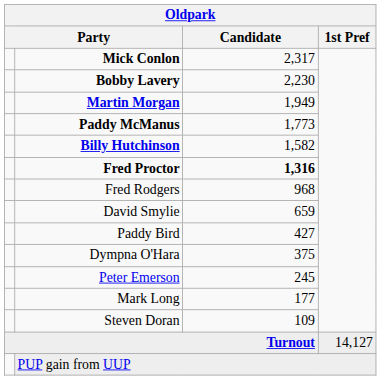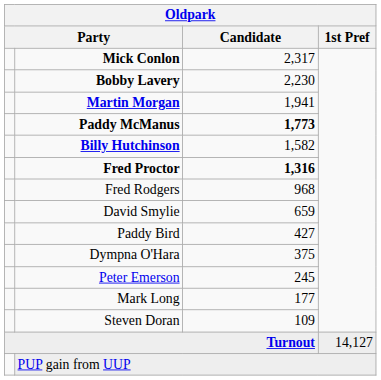 <table class="wikitable">
 <tr>
 <th colspan="4" align="center"><a href='#'>Oldpark</a></th>
 </tr>
 <tr>
 <th colspan="2" align="center" width=200>Party</th>
 <th width=150>Candidate</th>
 <th width=60>1st Pref</th>
 </tr>
 <tr>
 <td></td>
 <td align="right"><strong>Mick Conlon</strong></td>
 <td align="right">2,317</td>
 </tr>
 <tr>
 <td></td>
 <td align="right"><strong>Bobby Lavery</strong></td>
 <td align="right">2,230</td>
 </tr>
 <tr>
 <td></td>
 <td align="right"><strong><a href='#'>Martin Morgan</a></strong></td>
-<td align="right">1,949</td>
+<td align="right">1,941</td>
 </tr>
 <tr>
 <td></td>
 <td align="right"><strong>Paddy McManus</strong></td>
-<td align="right">1,773</td>
+<td align="right"><strong>1,773</strong></td>
 </tr>
 <tr>
 <td></td>
 <td align="right"><strong><a href='#'>Billy Hutchinson</a></strong></td>
 <td align="right">1,582</td>
 </tr>
 <tr>
 <td></td>
 <td align="right"><strong>Fred Proctor</strong></td>
 <td align="right"><strong>1,316</strong></td>
 </tr>
 <tr>
 <td></td>
 <td align="right">Fred Rodgers</td>
 <td align="right">968</td>
 </tr>
 <tr>
 <td></td>
 <td align="right">David Smylie</td>
 <td align="right">659</td>
 </tr>
 <tr>
 <td></td>
 <td align="right">Paddy Bird</td>
 <td align="right">427</td>
 </tr>
 <tr>
 <td></td>
 <td align="right">Dympna O'Hara</td>
 <td align="right">375</td>
 </tr>
 <tr>
 <td></td>
 <td align="right"><a href='#'>Peter Emerson</a></td>
 <td align="right">245</td>
 </tr>
 <tr>
 <td></td>
 <td align="right">Mark Long</td>
 <td align="right">177</td>
 </tr>
 <tr>
 <td></td>
 <td align="right">Steven Doran</td>
 <td align="right">109</td>
 </tr>
 <tr bgcolor="EEEEEE">
 <td colspan=3 align="right"><strong><a href='#'>Turnout</a></strong></td>
 <td align="right">14,127</td>
 </tr>
 <tr>
 <td bgcolor=></td>
 <td colspan=3 bgcolor="EEEEEE"><a href='#'>PUP</a> gain from <a href='#'>UUP</a></td>
 </tr>
 </table>
